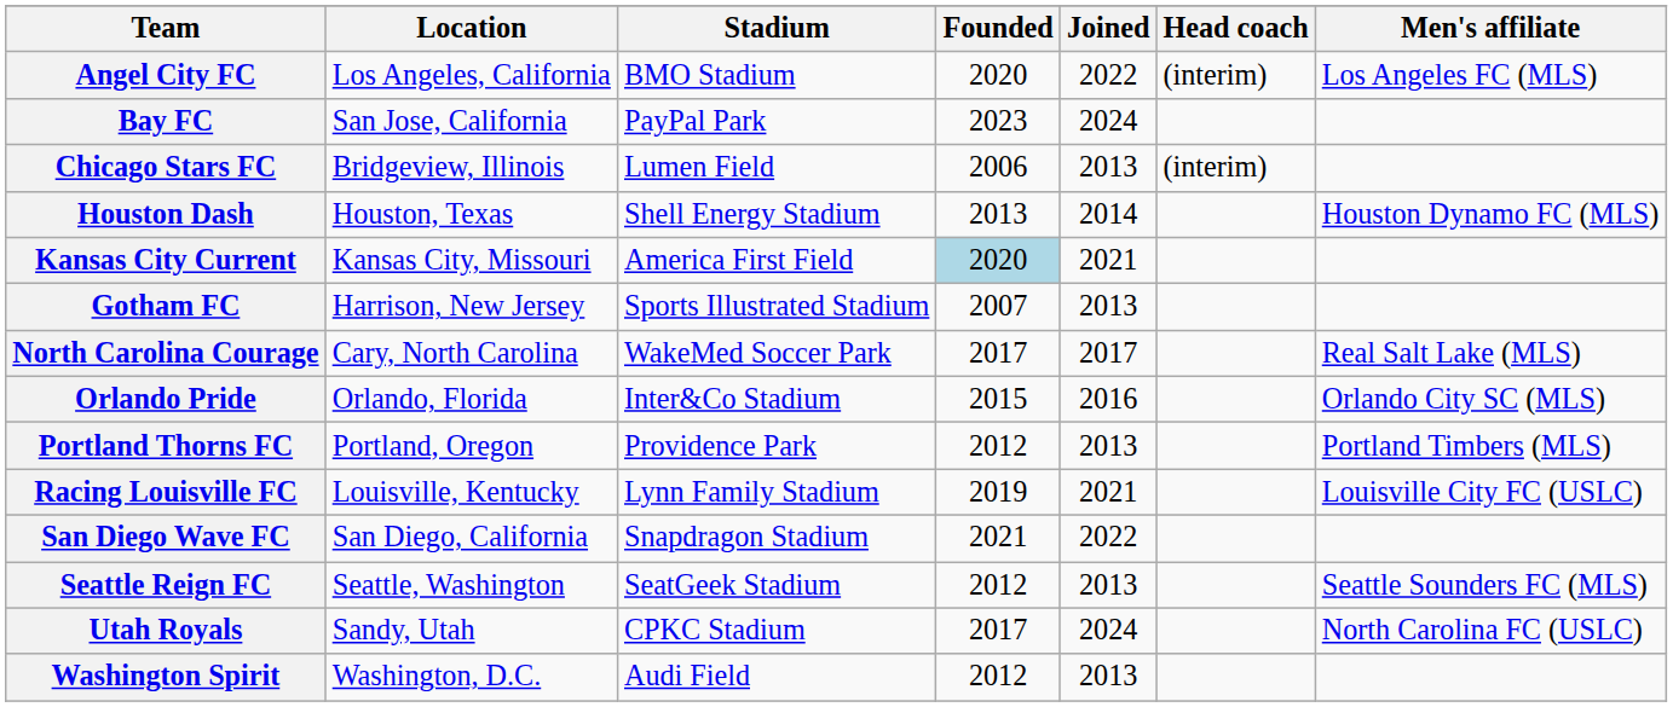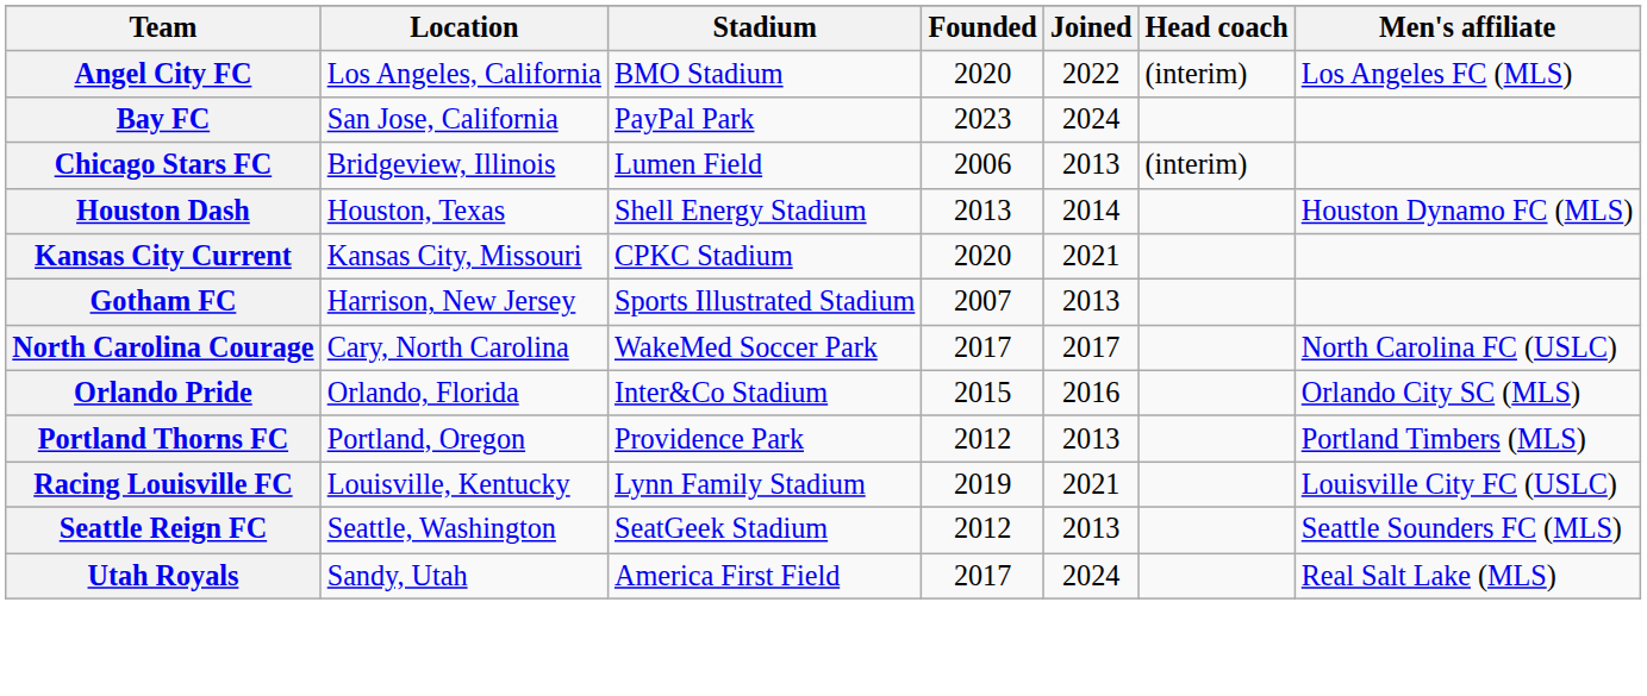 <table class="wikitable sortable plainrowheaders">
 <tr>
 </tr>
 <tr>
 <th scope="col">Team</th>
 <th scope="col">Location</th>
 <th scope="col">Stadium</th>
 <th scope="col">Founded</th>
 <th scope="col">Joined</th>
 <th scope="col">Head coach</th>
 <th scope="col">Men's affiliate</th>
 </tr>
 <tr>
 <th scope="row"><a href='#'>Angel City FC</a></th>
 <td><a href='#'>Los Angeles, California</a></td>
 <td><a href='#'>BMO Stadium</a></td>
 <td align=center>2020</td>
 <td align=center>2022</td>
 <td> (interim)</td>
 <td><a href='#'>Los Angeles FC</a> (<a href='#'>MLS</a>)</td>
 </tr>
 <tr>
 <th scope="row"><a href='#'>Bay FC</a></th>
 <td><a href='#'>San Jose, California</a></td>
 <td><a href='#'>PayPal Park</a></td>
 <td align=center>2023</td>
 <td align=center>2024</td>
 <td></td>
 <td></td>
 </tr>
 <tr>
 <th scope="row"><a href='#'>Chicago Stars FC</a></th>
 <td><a href='#'>Bridgeview, Illinois</a></td>
 <td><a href='#'>Lumen Field</a></td>
 <td align=center>2006</td>
 <td align=center>2013</td>
 <td> (interim)</td>
 <td></td>
 </tr>
 <tr>
 <th scope="row"><a href='#'>Houston Dash</a></th>
 <td><a href='#'>Houston, Texas</a></td>
 <td><a href='#'>Shell Energy Stadium</a></td>
 <td align=center>2013</td>
 <td align=center>2014</td>
 <td></td>
 <td><a href='#'>Houston Dynamo FC</a> (<a href='#'>MLS</a>)</td>
 </tr>
 <tr>
 <th scope="row"><a href='#'>Kansas City Current</a></th>
 <td><a href='#'>Kansas City, Missouri</a></td>
-<td><a href='#'>America First Field</a></td>
-<td align=center style="background: lightblue;">2020</td>
+<td><a href='#'>CPKC Stadium</a></td>
+<td align=center>2020</td>
 <td align=center>2021</td>
 <td></td>
 <td></td>
 </tr>
 <tr>
 <th scope="row"><a href='#'>Gotham FC</a></th>
 <td><a href='#'>Harrison, New Jersey</a></td>
 <td><a href='#'>Sports Illustrated Stadium</a></td>
 <td align=center>2007</td>
 <td align=center>2013</td>
 <td></td>
 <td></td>
 </tr>
 <tr>
 <th scope="row"><a href='#'>North Carolina Courage</a></th>
 <td><a href='#'>Cary, North Carolina</a></td>
 <td><a href='#'>WakeMed Soccer Park</a></td>
 <td align=center>2017</td>
 <td align=center>2017</td>
 <td></td>
-<td><a href='#'>Real Salt Lake</a> (<a href='#'>MLS</a>)</td>
+<td><a href='#'>North Carolina FC</a> (<a href='#'>USLC</a>)</td>
 </tr>
 <tr>
 <th scope="row"><a href='#'>Orlando Pride</a></th>
 <td><a href='#'>Orlando, Florida</a></td>
 <td><a href='#'>Inter&Co Stadium</a></td>
 <td align=center>2015</td>
 <td align=center>2016</td>
 <td></td>
 <td><a href='#'>Orlando City SC</a> (<a href='#'>MLS</a>)</td>
 </tr>
 <tr>
 <th scope="row"><a href='#'>Portland Thorns FC</a></th>
 <td><a href='#'>Portland, Oregon</a></td>
 <td><a href='#'>Providence Park</a></td>
 <td align=center>2012</td>
 <td align=center>2013</td>
 <td></td>
 <td><a href='#'>Portland Timbers</a> (<a href='#'>MLS</a>)</td>
 </tr>
 <tr>
 <th scope="row"><a href='#'>Racing Louisville FC</a></th>
 <td><a href='#'>Louisville, Kentucky</a></td>
 <td><a href='#'>Lynn Family Stadium</a></td>
 <td align=center>2019</td>
 <td align=center>2021</td>
 <td></td>
 <td><a href='#'>Louisville City FC</a> (<a href='#'>USLC</a>)</td>
 </tr>
 <tr>
-<th scope="row"><a href='#'>San Diego Wave FC</a></th>
-<td><a href='#'>San Diego, California</a></td>
-<td><a href='#'>Snapdragon Stadium</a></td>
-<td align=center>2021</td>
-<td align=center>2022</td>
-<td></td>
-<td></td>
-</tr>
-<tr>
 <th scope="row"><a href='#'>Seattle Reign FC</a></th>
 <td><a href='#'>Seattle, Washington</a></td>
 <td><a href='#'>SeatGeek Stadium</a></td>
 <td align=center>2012</td>
 <td align=center>2013</td>
 <td></td>
 <td><a href='#'>Seattle Sounders FC</a> (<a href='#'>MLS</a>)</td>
 </tr>
 <tr>
 <th scope="row"><a href='#'>Utah Royals</a></th>
 <td><a href='#'>Sandy, Utah</a></td>
-<td><a href='#'>CPKC Stadium</a></td>
+<td><a href='#'>America First Field</a></td>
 <td align=center>2017</td>
 <td align=center>2024</td>
 <td></td>
-<td><a href='#'>North Carolina FC</a> (<a href='#'>USLC</a>)</td>
-</tr>
-<tr>
-<th scope="row"><a href='#'>Washington Spirit</a></th>
-<td><a href='#'>Washington, D.C.</a></td>
-<td><a href='#'>Audi Field</a></td>
-<td style="text-align: center;">2012</td>
-<td style="text-align: center;">2013</td>
-<td></td>
-<td></td>
+<td><a href='#'>Real Salt Lake</a> (<a href='#'>MLS</a>)</td>
 </tr>
 </table>
